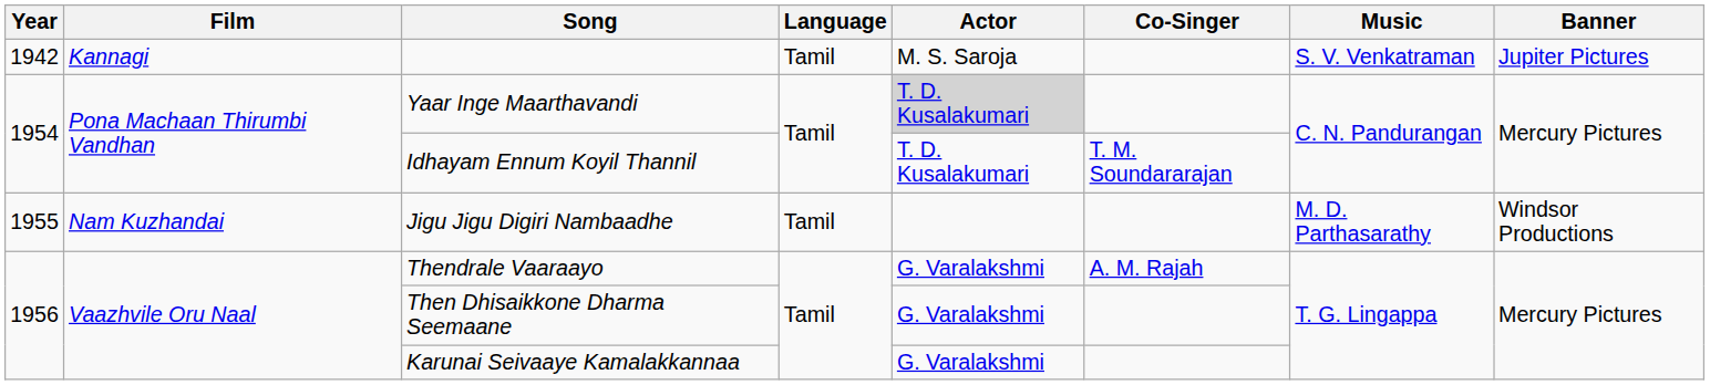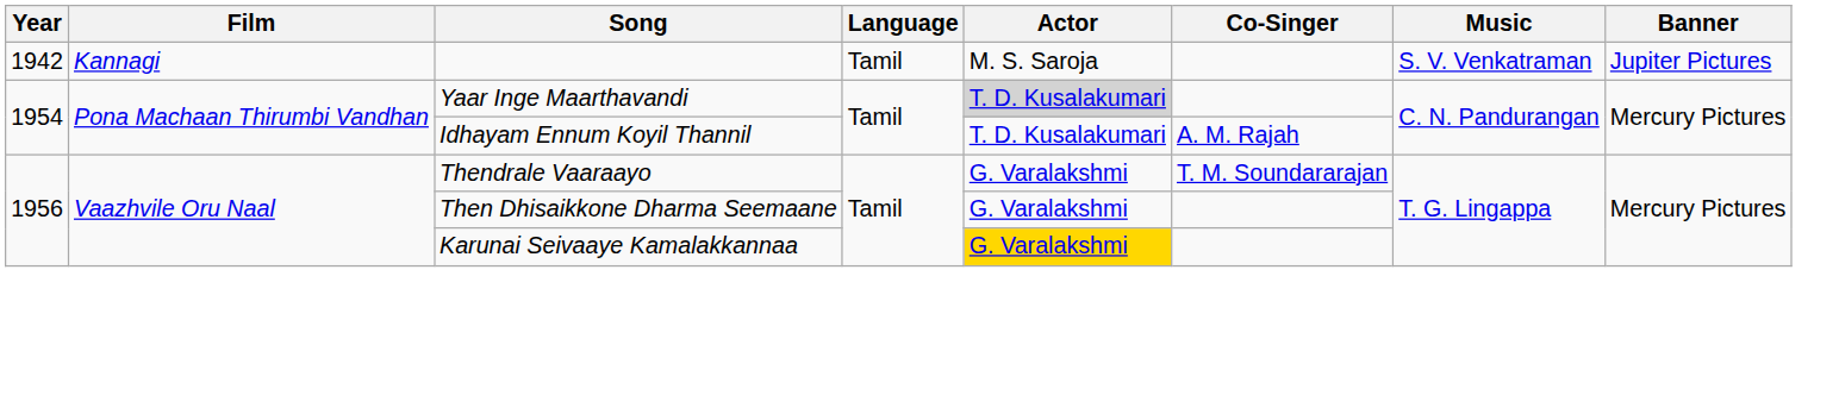 <table class="wikitable">
 <tr>
 <th>Year</th>
 <th>Film</th>
 <th>Song</th>
 <th>Language</th>
 <th>Actor</th>
 <th>Co-Singer</th>
 <th>Music</th>
 <th>Banner</th>
 </tr>
 <tr>
 <td>1942</td>
 <td><em><a href='#'>Kannagi</a></em></td>
 <td></td>
 <td>Tamil</td>
 <td>M. S. Saroja</td>
 <td></td>
 <td><a href='#'>S. V. Venkatraman</a></td>
 <td><a href='#'>Jupiter Pictures</a></td>
 </tr>
 <tr>
 <td rowspan=2>1954</td>
 <td rowspan=2><em><a href='#'>Pona Machaan Thirumbi Vandhan</a></em></td>
 <td><em>Yaar Inge Maarthavandi</em></td>
 <td rowspan=2>Tamil</td>
 <td style="background: lightgrey;"><a href='#'>T. D. Kusalakumari</a></td>
 <td></td>
 <td rowspan=2><a href='#'>C. N. Pandurangan</a></td>
 <td rowspan=2>Mercury Pictures</td>
 </tr>
 <tr>
 <td><em>Idhayam Ennum Koyil Thannil</em></td>
 <td><a href='#'>T. D. Kusalakumari</a></td>
-<td><a href='#'>T. M. Soundararajan</a></td>
-</tr>
-<tr>
-<td>1955</td>
-<td><em><a href='#'>Nam Kuzhandai</a></em></td>
-<td><em>Jigu Jigu Digiri Nambaadhe</em></td>
-<td>Tamil</td>
-<td></td>
-<td></td>
-<td><a href='#'>M. D. Parthasarathy</a></td>
-<td>Windsor Productions</td>
+<td><a href='#'>A. M. Rajah</a></td>
 </tr>
 <tr>
 <td rowspan=3>1956</td>
 <td rowspan=3><em><a href='#'>Vaazhvile Oru Naal</a></em></td>
 <td><em>Thendrale Vaaraayo</em></td>
 <td rowspan=3>Tamil</td>
 <td><a href='#'>G. Varalakshmi</a></td>
-<td><a href='#'>A. M. Rajah</a></td>
+<td><a href='#'>T. M. Soundararajan</a></td>
 <td rowspan=3><a href='#'>T. G. Lingappa</a></td>
 <td rowspan=3>Mercury Pictures</td>
 </tr>
 <tr>
 <td><em>Then Dhisaikkone Dharma Seemaane</em></td>
 <td><a href='#'>G. Varalakshmi</a></td>
 <td></td>
 </tr>
 <tr>
 <td><em>Karunai Seivaaye Kamalakkannaa</em></td>
-<td><a href='#'>G. Varalakshmi</a></td>
+<td style="background: gold;"><a href='#'>G. Varalakshmi</a></td>
 <td></td>
 </tr>
 </table>
